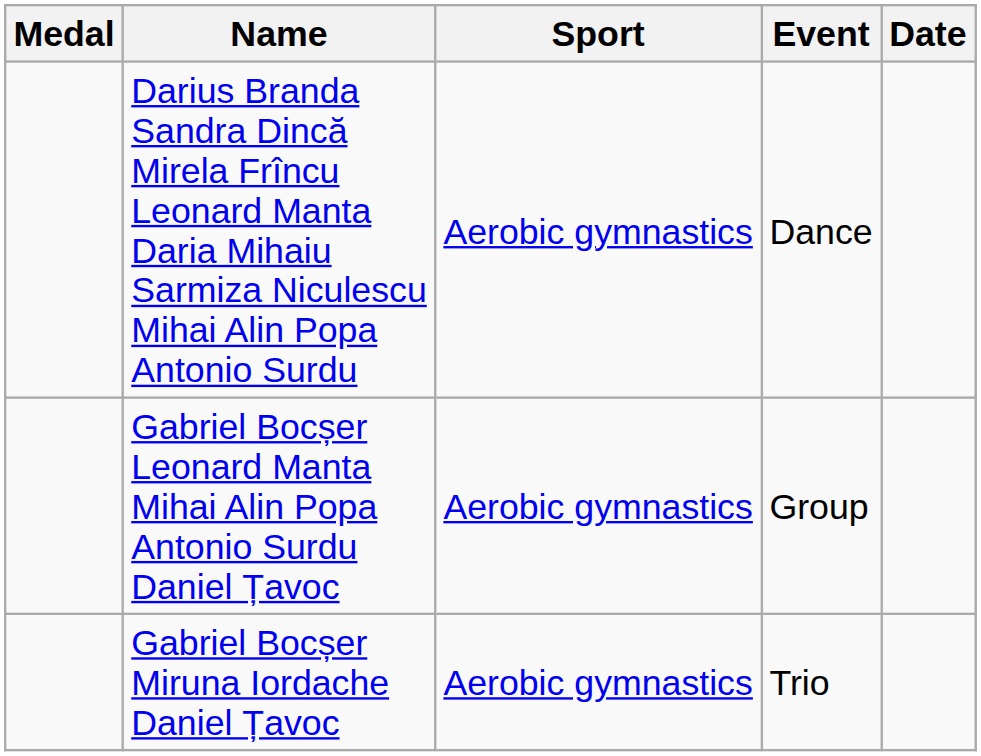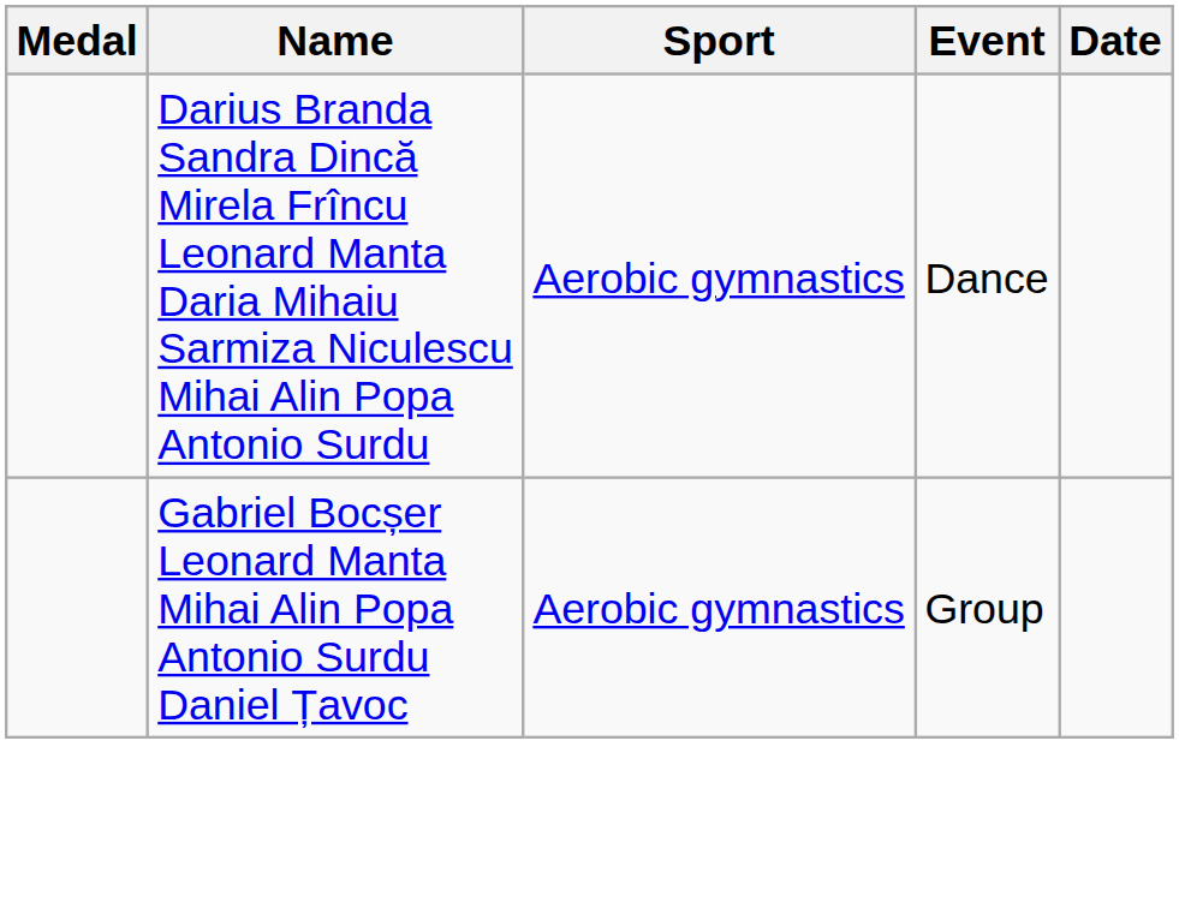 <table class="wikitable sortable" style="font-size: 95%;">
 <tr>
 <th>Medal</th>
 <th>Name</th>
 <th>Sport</th>
 <th>Event</th>
 <th>Date</th>
 </tr>
 <tr>
 <td></td>
 <td><a href='#'>Darius Branda</a><br><a href='#'>Sandra Dincă</a><br><a href='#'>Mirela Frîncu</a><br><a href='#'>Leonard Manta</a><br><a href='#'>Daria Mihaiu</a><br><a href='#'>Sarmiza Niculescu</a><br><a href='#'>Mihai Alin Popa</a><br><a href='#'>Antonio Surdu</a></td>
 <td><a href='#'>Aerobic gymnastics</a></td>
 <td>Dance</td>
 <td></td>
 </tr>
 <tr>
 <td></td>
 <td><a href='#'>Gabriel Bocșer</a><br><a href='#'>Leonard Manta</a><br><a href='#'>Mihai Alin Popa</a><br><a href='#'>Antonio Surdu</a><br><a href='#'>Daniel Țavoc</a></td>
 <td><a href='#'>Aerobic gymnastics</a></td>
 <td>Group</td>
 <td></td>
 </tr>
-<tr>
-<td></td>
-<td><a href='#'>Gabriel Bocșer</a><br><a href='#'>Miruna Iordache</a><br><a href='#'>Daniel Țavoc</a></td>
-<td><a href='#'>Aerobic gymnastics</a></td>
-<td>Trio</td>
-<td></td>
-</tr>
 </table>
